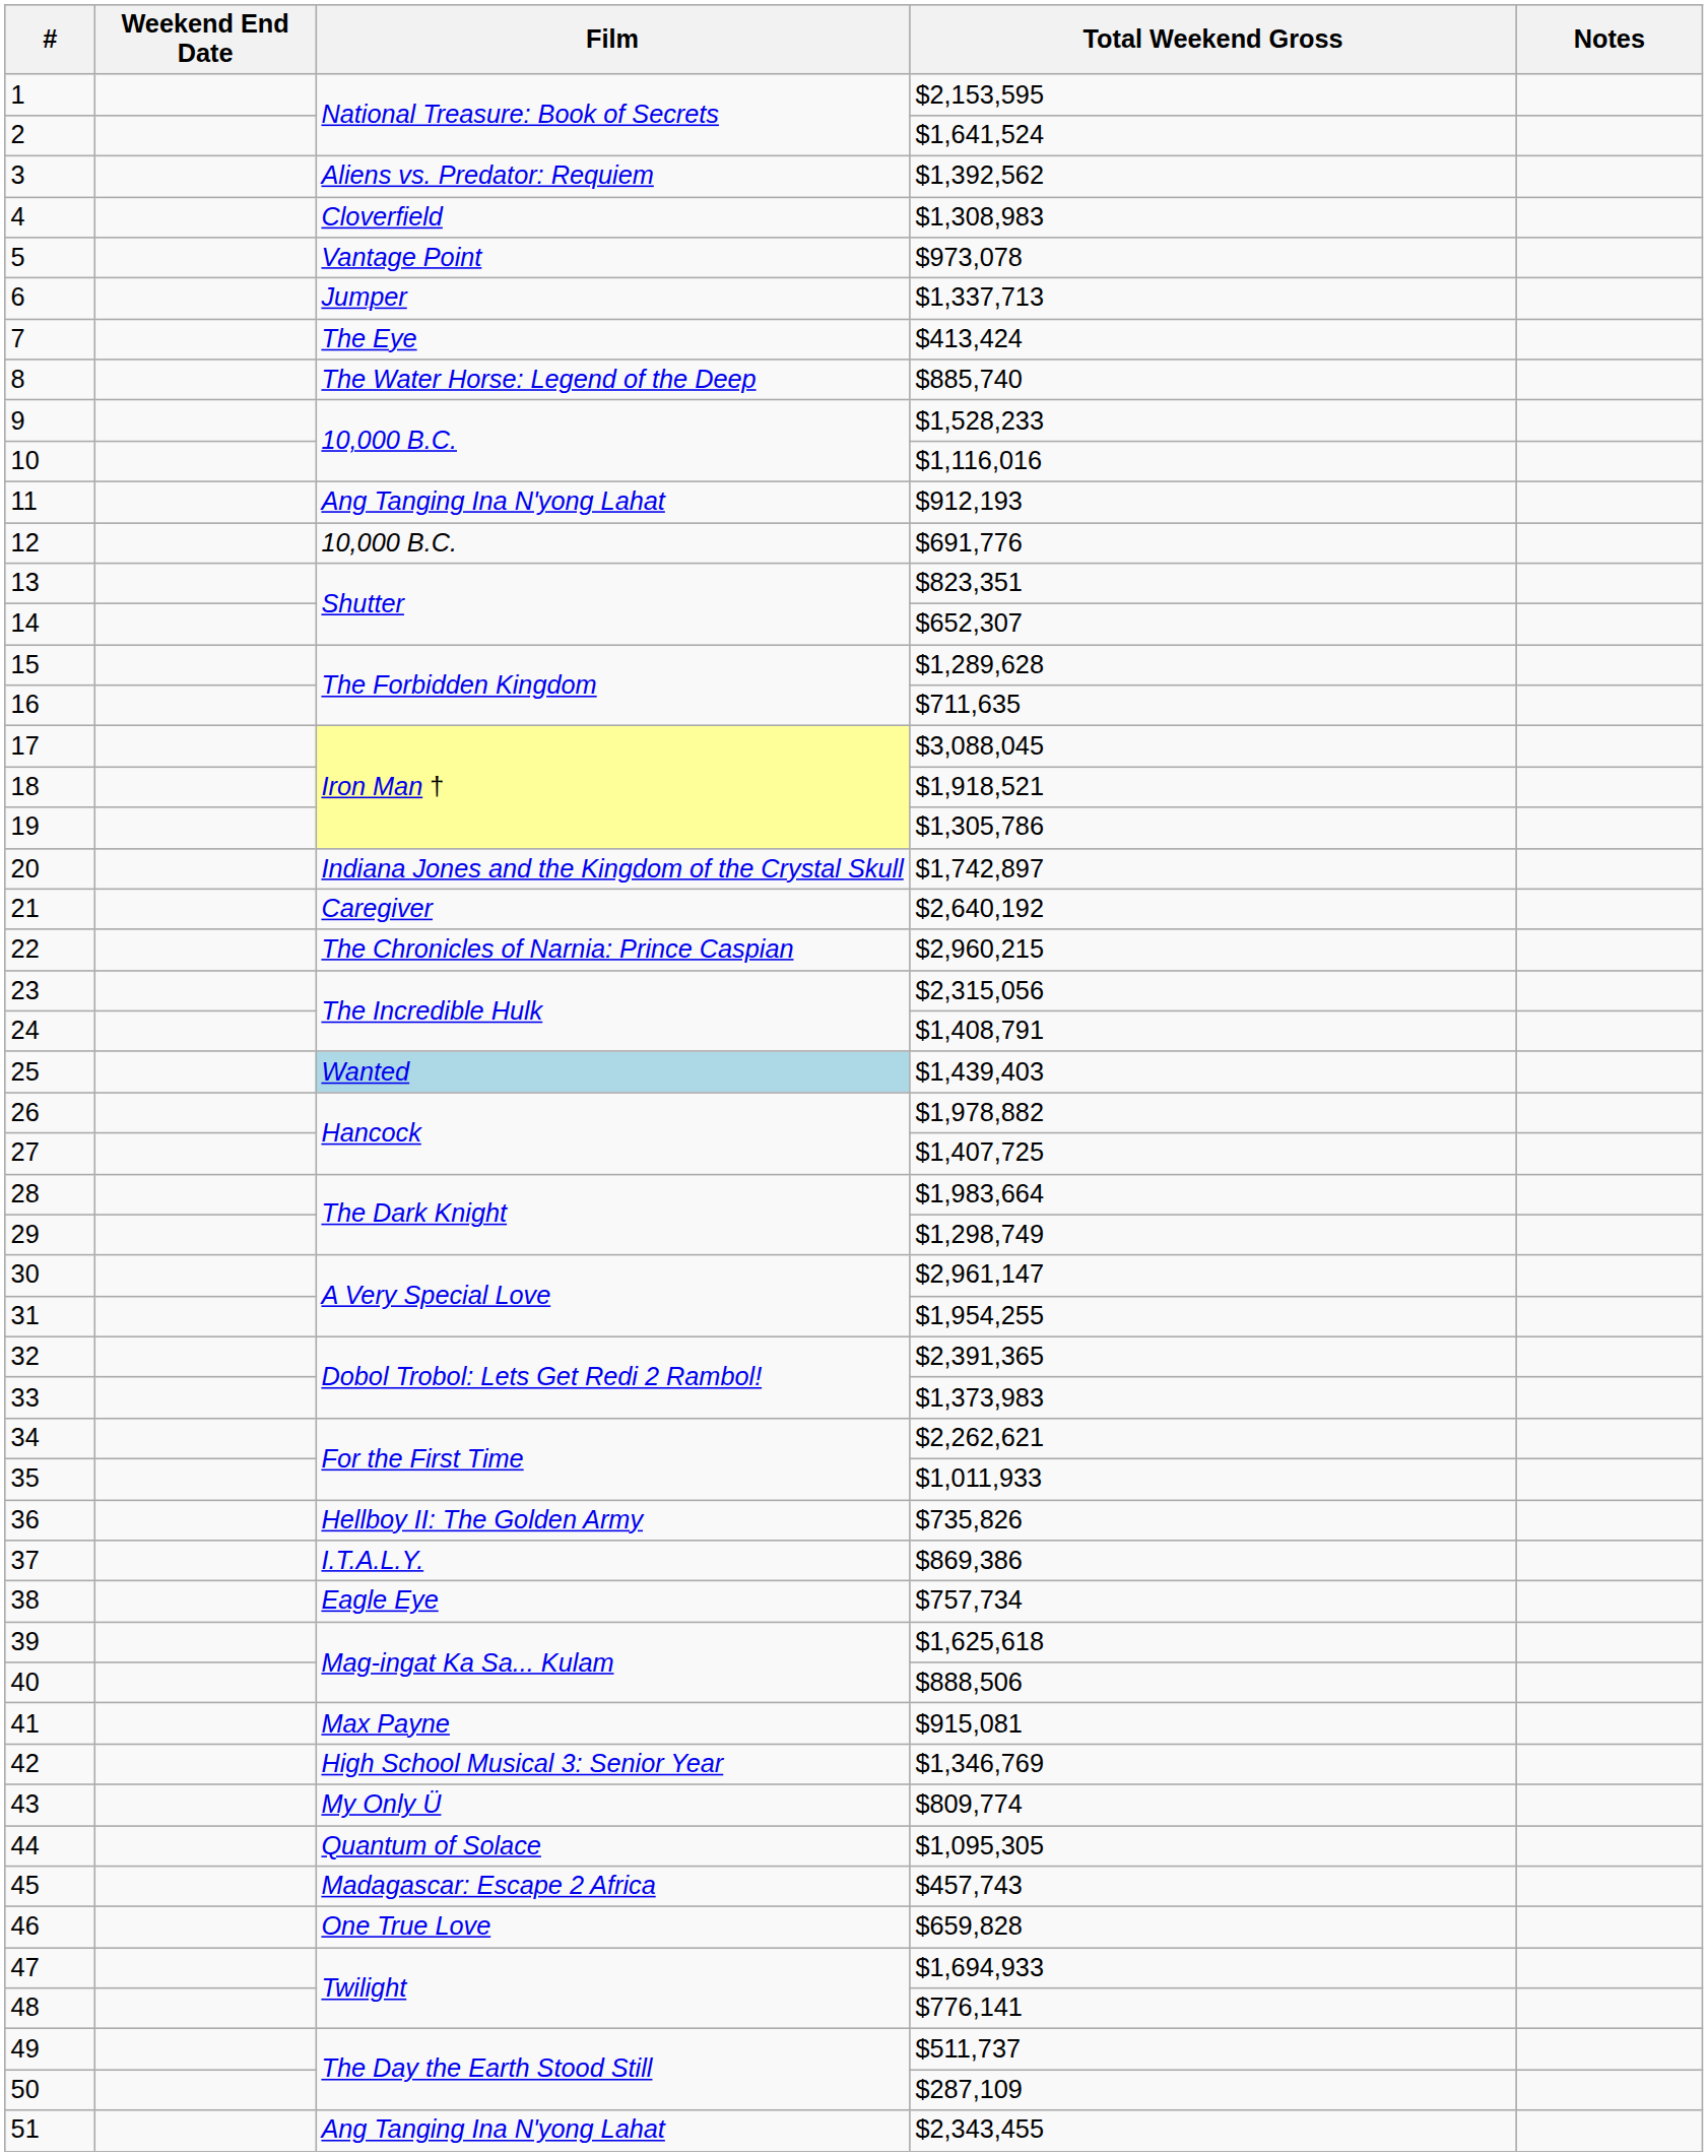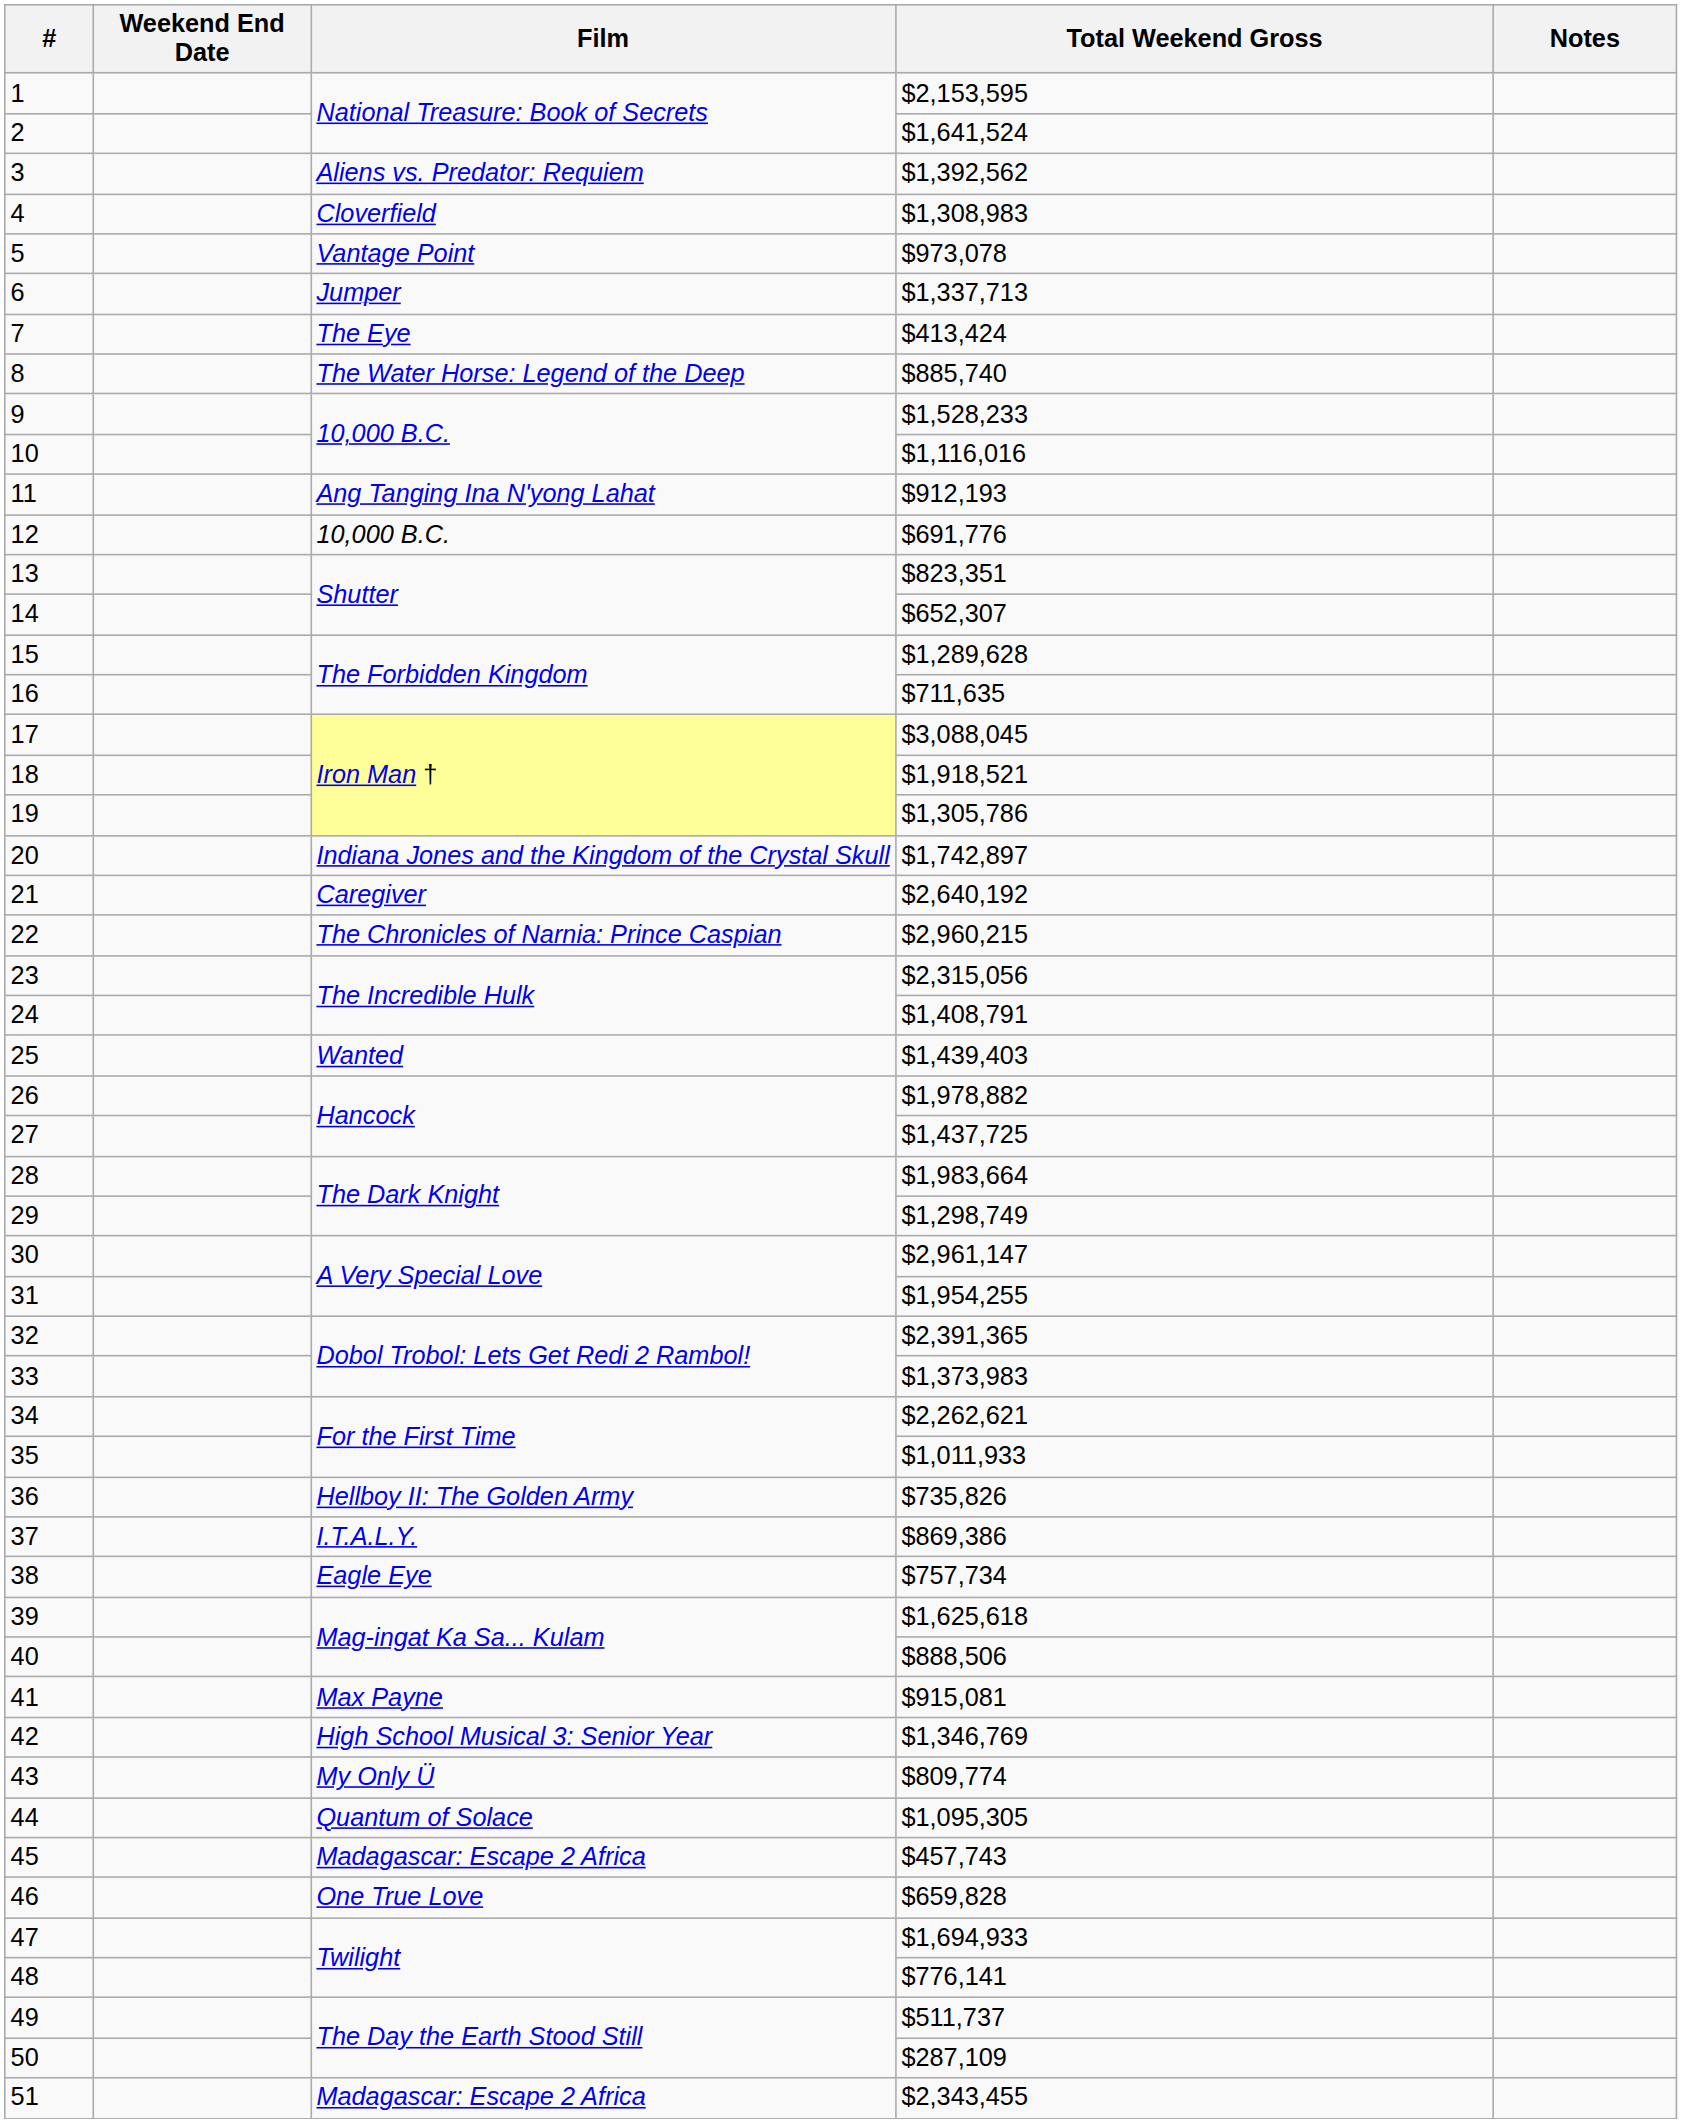 <table class="wikitable sortable">
 <tr>
 <th abbr="Week">#</th>
 <th abbr="Date" style="width:130px">Weekend End Date</th>
 <th width="35%">Film</th>
 <th abbr="Gross">Total Weekend Gross</th>
 <th>Notes</th>
 </tr>
 <tr>
 <td>1</td>
 <td></td>
 <td rowspan="2"><em><a href='#'>National Treasure: Book of Secrets</a></em></td>
 <td>$2,153,595</td>
 <td></td>
 </tr>
 <tr>
 <td>2</td>
 <td></td>
 <td>$1,641,524</td>
 <td></td>
 </tr>
 <tr>
 <td>3</td>
 <td></td>
 <td><em><a href='#'>Aliens vs. Predator: Requiem</a></em></td>
 <td>$1,392,562</td>
 <td></td>
 </tr>
 <tr>
 <td>4</td>
 <td></td>
 <td><em><a href='#'>Cloverfield</a></em></td>
 <td>$1,308,983</td>
 <td></td>
 </tr>
 <tr>
 <td>5</td>
 <td></td>
 <td><em><a href='#'>Vantage Point</a></em></td>
 <td>$973,078</td>
 <td></td>
 </tr>
 <tr>
 <td>6</td>
 <td></td>
 <td><em><a href='#'>Jumper</a></em></td>
 <td>$1,337,713</td>
 <td></td>
 </tr>
 <tr>
 <td>7</td>
 <td></td>
 <td><em><a href='#'>The Eye</a></em></td>
 <td>$413,424</td>
 <td></td>
 </tr>
 <tr>
 <td>8</td>
 <td></td>
 <td><em><a href='#'>The Water Horse: Legend of the Deep</a></em></td>
 <td>$885,740</td>
 <td></td>
 </tr>
 <tr>
 <td>9</td>
 <td></td>
 <td rowspan="2"><em><a href='#'>10,000 B.C.</a></em></td>
 <td>$1,528,233</td>
 <td></td>
 </tr>
 <tr>
 <td>10</td>
 <td></td>
 <td>$1,116,016</td>
 <td></td>
 </tr>
 <tr>
 <td>11</td>
 <td></td>
 <td><em><a href='#'>Ang Tanging Ina N'yong Lahat</a></em></td>
 <td>$912,193</td>
 <td></td>
 </tr>
 <tr>
 <td>12</td>
 <td></td>
 <td><em>10,000 B.C.</em></td>
 <td>$691,776</td>
 <td></td>
 </tr>
 <tr>
 <td>13</td>
 <td></td>
 <td rowspan="2"><em><a href='#'>Shutter</a></em></td>
 <td>$823,351</td>
 <td></td>
 </tr>
 <tr>
 <td>14</td>
 <td></td>
 <td>$652,307</td>
 <td></td>
 </tr>
 <tr>
 <td>15</td>
 <td></td>
 <td rowspan="2"><em><a href='#'>The Forbidden Kingdom</a></em></td>
 <td>$1,289,628</td>
 <td></td>
 </tr>
 <tr>
 <td>16</td>
 <td></td>
 <td>$711,635</td>
 <td></td>
 </tr>
 <tr>
 <td>17</td>
 <td></td>
 <td rowspan="3" style="background-color:#FFFF99"><em><a href='#'>Iron Man</a></em> †</td>
 <td>$3,088,045</td>
 <td></td>
 </tr>
 <tr>
 <td>18</td>
 <td></td>
 <td>$1,918,521</td>
 <td></td>
 </tr>
 <tr>
 <td>19</td>
 <td></td>
 <td>$1,305,786</td>
 <td></td>
 </tr>
 <tr>
 <td>20</td>
 <td></td>
 <td><em><a href='#'>Indiana Jones and the Kingdom of the Crystal Skull</a></em></td>
 <td>$1,742,897</td>
 <td></td>
 </tr>
 <tr>
 <td>21</td>
 <td></td>
 <td><em><a href='#'>Caregiver</a></em></td>
 <td>$2,640,192</td>
 <td></td>
 </tr>
 <tr>
 <td>22</td>
 <td></td>
 <td><em><a href='#'>The Chronicles of Narnia: Prince Caspian</a></em></td>
 <td>$2,960,215</td>
 <td></td>
 </tr>
 <tr>
 <td>23</td>
 <td></td>
 <td rowspan="2"><em><a href='#'>The Incredible Hulk</a></em></td>
 <td>$2,315,056</td>
 <td></td>
 </tr>
 <tr>
 <td>24</td>
 <td></td>
 <td>$1,408,791</td>
 <td></td>
 </tr>
 <tr>
 <td>25</td>
 <td></td>
-<td style="background: lightblue;"><em><a href='#'>Wanted</a></em></td>
+<td><em><a href='#'>Wanted</a></em></td>
 <td>$1,439,403</td>
 <td></td>
 </tr>
 <tr>
 <td>26</td>
 <td></td>
 <td rowspan="2"><em><a href='#'>Hancock</a></em></td>
 <td>$1,978,882</td>
 <td></td>
 </tr>
 <tr>
 <td>27</td>
 <td></td>
-<td>$1,407,725</td>
+<td>$1,437,725</td>
 <td></td>
 </tr>
 <tr>
 <td>28</td>
 <td></td>
 <td rowspan="2"><em><a href='#'>The Dark Knight</a></em></td>
 <td>$1,983,664</td>
 <td></td>
 </tr>
 <tr>
 <td>29</td>
 <td></td>
 <td>$1,298,749</td>
 <td></td>
 </tr>
 <tr>
 <td>30</td>
 <td></td>
 <td rowspan="2"><em><a href='#'>A Very Special Love</a></em></td>
 <td>$2,961,147</td>
 <td></td>
 </tr>
 <tr>
 <td>31</td>
 <td></td>
 <td>$1,954,255</td>
 <td></td>
 </tr>
 <tr>
 <td>32</td>
 <td></td>
 <td rowspan="2"><em><a href='#'>Dobol Trobol: Lets Get Redi 2 Rambol!</a></em></td>
 <td>$2,391,365</td>
 <td></td>
 </tr>
 <tr>
 <td>33</td>
 <td></td>
 <td>$1,373,983</td>
 <td></td>
 </tr>
 <tr>
 <td>34</td>
 <td></td>
 <td rowspan="2"><em><a href='#'>For the First Time</a></em></td>
 <td>$2,262,621</td>
 <td></td>
 </tr>
 <tr>
 <td>35</td>
 <td></td>
 <td>$1,011,933</td>
 <td></td>
 </tr>
 <tr>
 <td>36</td>
 <td></td>
 <td><em><a href='#'>Hellboy II: The Golden Army</a></em></td>
 <td>$735,826</td>
 <td></td>
 </tr>
 <tr>
 <td>37</td>
 <td></td>
 <td><em><a href='#'>I.T.A.L.Y.</a></em></td>
 <td>$869,386</td>
 <td></td>
 </tr>
 <tr>
 <td>38</td>
 <td></td>
 <td><em><a href='#'>Eagle Eye</a></em></td>
 <td>$757,734</td>
 <td></td>
 </tr>
 <tr>
 <td>39</td>
 <td></td>
 <td rowspan="2"><em><a href='#'>Mag-ingat Ka Sa... Kulam</a></em></td>
 <td>$1,625,618</td>
 <td></td>
 </tr>
 <tr>
 <td>40</td>
 <td></td>
 <td>$888,506</td>
 <td></td>
 </tr>
 <tr>
 <td>41</td>
 <td></td>
 <td><em><a href='#'>Max Payne</a></em></td>
 <td>$915,081</td>
 <td></td>
 </tr>
 <tr>
 <td>42</td>
 <td></td>
 <td><em><a href='#'>High School Musical 3: Senior Year</a></em></td>
 <td>$1,346,769</td>
 <td></td>
 </tr>
 <tr>
 <td>43</td>
 <td></td>
 <td><em><a href='#'>My Only Ü</a></em></td>
 <td>$809,774</td>
 <td></td>
 </tr>
 <tr>
 <td>44</td>
 <td></td>
 <td><em><a href='#'>Quantum of Solace</a></em></td>
 <td>$1,095,305</td>
 <td></td>
 </tr>
 <tr>
 <td>45</td>
 <td></td>
 <td><em><a href='#'>Madagascar: Escape 2 Africa</a></em></td>
 <td>$457,743</td>
 <td></td>
 </tr>
 <tr>
 <td>46</td>
 <td></td>
 <td><em><a href='#'>One True Love</a></em></td>
 <td>$659,828</td>
 <td></td>
 </tr>
 <tr>
 <td>47</td>
 <td></td>
 <td rowspan="2"><em><a href='#'>Twilight</a></em></td>
 <td>$1,694,933</td>
 <td></td>
 </tr>
 <tr>
 <td>48</td>
 <td></td>
 <td>$776,141</td>
 <td></td>
 </tr>
 <tr>
 <td>49</td>
 <td></td>
 <td rowspan="2"><em><a href='#'>The Day the Earth Stood Still</a></em></td>
 <td>$511,737</td>
 <td></td>
 </tr>
 <tr>
 <td>50</td>
 <td></td>
 <td>$287,109</td>
 <td></td>
 </tr>
 <tr>
 <td>51</td>
 <td></td>
-<td><em><a href='#'>Ang Tanging Ina N'yong Lahat</a></em></td>
+<td><em><a href='#'>Madagascar: Escape 2 Africa</a></em></td>
 <td>$2,343,455</td>
 <td></td>
 </tr>
 </table>
